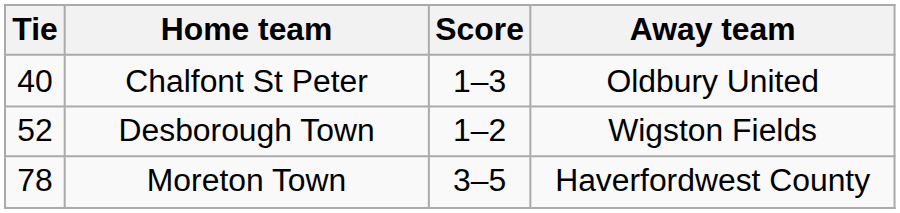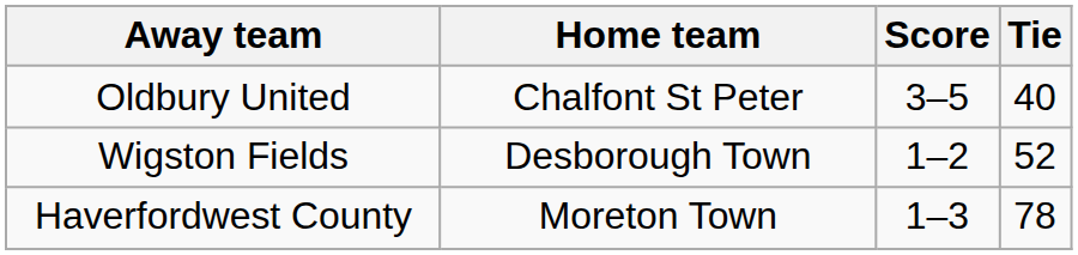 <table class="wikitable" style="text-align:center;">
 <tr>
-<th width=20>Tie</th>
+<th width=175>Away team</th>
 <th width=175>Home team</th>
 <th width=20>Score</th>
-<th width=175>Away team</th>
+<th width=20>Tie</th>
 </tr>
 <tr>
+<td>Oldbury United</td>
+<td>Chalfont St Peter</td>
+<td>3–5</td>
 <td>40</td>
-<td>Chalfont St Peter</td>
-<td>1–3</td>
-<td>Oldbury United</td>
 </tr>
 <tr>
-<td>52</td>
+<td>Wigston Fields</td>
 <td>Desborough Town</td>
 <td>1–2</td>
-<td>Wigston Fields</td>
+<td>52</td>
 </tr>
 <tr>
+<td>Haverfordwest County</td>
+<td>Moreton Town</td>
+<td>1–3</td>
 <td>78</td>
-<td>Moreton Town</td>
-<td>3–5</td>
-<td>Haverfordwest County</td>
 </tr>
 </table>
